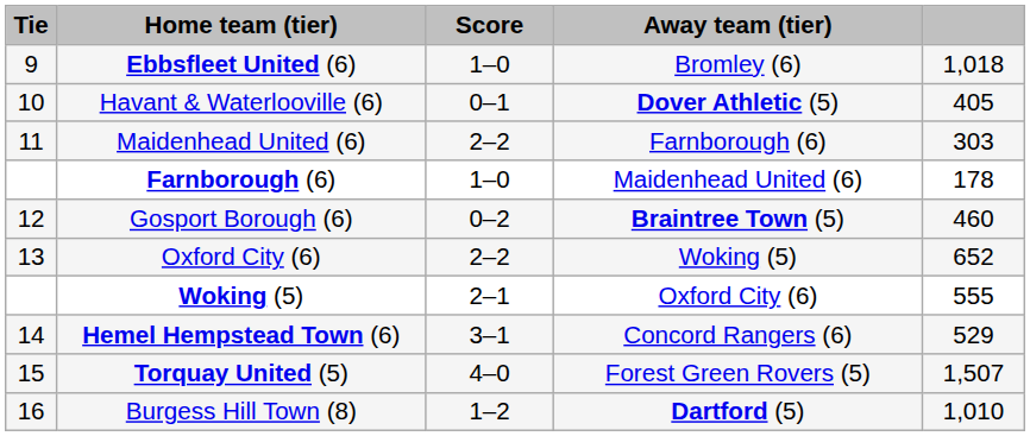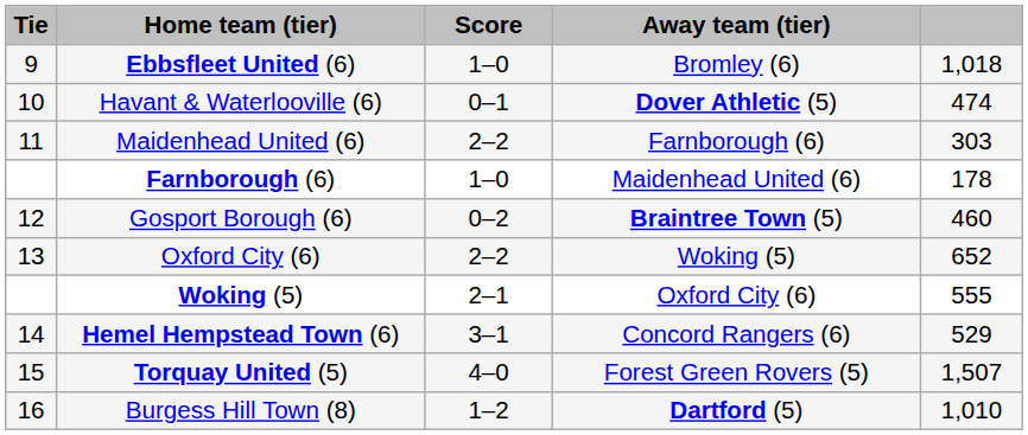 <table class="wikitable" style="width: 600px; background:WhiteSmoke; text-align:center; font-size:90%">
 <tr>
 <td scope="col" style="width:  5.00%; background:silver;"><strong>Tie</strong></td>
 <td scope="col" style="width: 36.25%; background:silver;"><strong>Home team (tier)</strong></td>
 <td scope="col" style="width: 12.50%; background:silver;"><strong>Score</strong></td>
 <td scope="col" style="width: 36.25%; background:silver;"><strong>Away team (tier)</strong></td>
 <td scope="col" style="width: 10.00%; background:silver;"><strong></strong></td>
 </tr>
 <tr>
 <td>9</td>
 <td><strong><a href='#'>Ebbsfleet United</a></strong> (6)</td>
 <td>1–0</td>
 <td><a href='#'>Bromley</a> (6)</td>
 <td>1,018</td>
 </tr>
 <tr>
 <td>10</td>
 <td><a href='#'>Havant & Waterlooville</a> (6)</td>
 <td>0–1</td>
 <td><strong><a href='#'>Dover Athletic</a></strong> (5)</td>
-<td>405</td>
+<td>474</td>
 </tr>
 <tr>
 <td>11</td>
 <td><a href='#'>Maidenhead United</a> (6)</td>
 <td>2–2</td>
 <td><a href='#'>Farnborough</a> (6)</td>
 <td>303</td>
 </tr>
 <tr style="background:white;">
 <td><em></em></td>
 <td><strong><a href='#'>Farnborough</a></strong> (6)</td>
 <td>1–0</td>
 <td><a href='#'>Maidenhead United</a> (6)</td>
 <td>178</td>
 </tr>
 <tr>
 <td>12</td>
 <td><a href='#'>Gosport Borough</a> (6)</td>
 <td>0–2</td>
 <td><strong><a href='#'>Braintree Town</a></strong> (5)</td>
 <td>460</td>
 </tr>
 <tr>
 <td>13</td>
 <td><a href='#'>Oxford City</a> (6)</td>
 <td>2–2</td>
 <td><a href='#'>Woking</a> (5)</td>
 <td>652</td>
 </tr>
 <tr style="background:white;">
 <td><em></em></td>
 <td><strong><a href='#'>Woking</a></strong> (5)</td>
 <td>2–1</td>
 <td><a href='#'>Oxford City</a> (6)</td>
 <td>555</td>
 </tr>
 <tr>
 <td>14</td>
 <td><strong><a href='#'>Hemel Hempstead Town</a></strong> (6)</td>
 <td>3–1</td>
 <td><a href='#'>Concord Rangers</a> (6)</td>
 <td>529</td>
 </tr>
 <tr>
 <td>15</td>
 <td><strong><a href='#'>Torquay United</a></strong> (5)</td>
 <td>4–0</td>
 <td><a href='#'>Forest Green Rovers</a> (5)</td>
 <td>1,507</td>
 </tr>
 <tr>
 <td>16</td>
 <td><a href='#'>Burgess Hill Town</a> (8)</td>
 <td>1–2</td>
 <td><strong><a href='#'>Dartford</a></strong> (5)</td>
 <td>1,010</td>
 </tr>
 </table>
